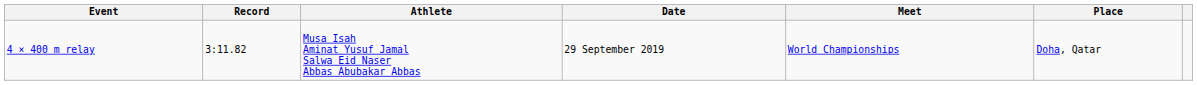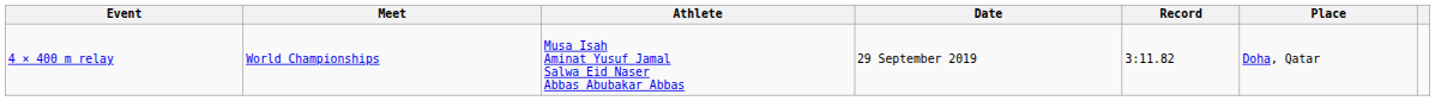 <table class="wikitable" style="font-size: 95%; width: 95%;">
 <tr>
 <th>Event</th>
-<th>Record</th>
+<th>Meet</th>
 <th>Athlete</th>
 <th>Date</th>
-<th>Meet</th>
+<th>Record</th>
 <th>Place</th>
 <th></th>
 </tr>
 <tr>
 <td><a href='#'>4 × 400 m relay</a></td>
-<td>3:11.82</td>
+<td><a href='#'>World Championships</a></td>
 <td><br><a href='#'>Musa Isah</a><br><a href='#'>Aminat Yusuf Jamal</a><br><a href='#'>Salwa Eid Naser</a><br><a href='#'>Abbas Abubakar Abbas</a></td>
 <td>29 September 2019</td>
-<td><a href='#'>World Championships</a></td>
+<td>3:11.82</td>
 <td><a href='#'>Doha</a>, Qatar</td>
 <td></td>
 </tr>
 </table>
